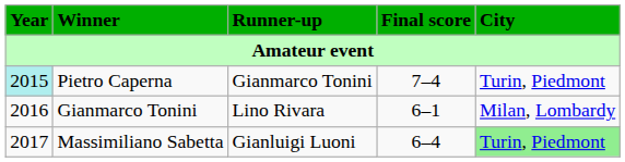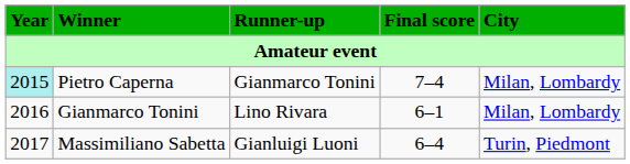 <table class="wikitable" style="margin: auto">
 <tr>
 <th style="text-align: center; background-color: #00af00">Year</th>
 <th style="text-align: left; background-color: #00af00">Winner</th>
 <th style="text-align: left; background-color: #00af00">Runner-up</th>
 <th style="text-align: left; background-color: #00af00">Final score</th>
 <th style="text-align: left; background-color: #00af00">City</th>
 </tr>
 <tr>
 <th colspan=6 style="text-align: center; background-color: #c0ffc0">Amateur event</th>
 </tr>
 <tr>
 <td style="background: paleturquoise;">2015</td>
 <td> Pietro Caperna</td>
 <td> Gianmarco Tonini</td>
 <td style="text-align: center">7–4</td>
-<td><a href='#'>Turin</a>, <a href='#'>Piedmont</a></td>
+<td><a href='#'>Milan</a>, <a href='#'>Lombardy</a></td>
 </tr>
 <tr>
 <td>2016</td>
 <td> Gianmarco Tonini</td>
 <td> Lino Rivara</td>
 <td style="text-align: center">6–1</td>
 <td><a href='#'>Milan</a>, <a href='#'>Lombardy</a></td>
 </tr>
 <tr>
 <td>2017</td>
 <td> Massimiliano Sabetta</td>
 <td> Gianluigi Luoni</td>
 <td style="text-align: center">6–4</td>
-<td style="background: lightgreen;"><a href='#'>Turin</a>, <a href='#'>Piedmont</a></td>
+<td><a href='#'>Turin</a>, <a href='#'>Piedmont</a></td>
 </tr>
 </table>
